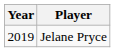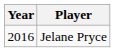 <table class="wikitable">
 <tr>
 <th>Year</th>
 <th>Player</th>
 </tr>
 <tr>
-<td>2019</td>
+<td>2016</td>
 <td>Jelane Pryce</td>
 </tr>
 </table>
